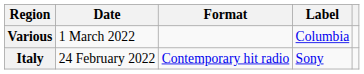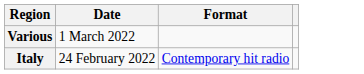 <table class="wikitable plainrowheaders">
 <tr>
 <th scope="col">Region</th>
 <th scope="col">Date</th>
 <th scope="col">Format</th>
-<th scope="col">Label</th>
 <th scope="col"></th>
 </tr>
 <tr>
 <th scope="row">Various</th>
 <td>1 March 2022</td>
 <td></td>
-<td><a href='#'>Columbia</a></td>
 <td></td>
 </tr>
 <tr>
 <th scope="row">Italy</th>
 <td>24 February 2022</td>
 <td><a href='#'>Contemporary hit radio</a></td>
-<td><a href='#'>Sony</a></td>
 <td></td>
 </tr>
 </table>
